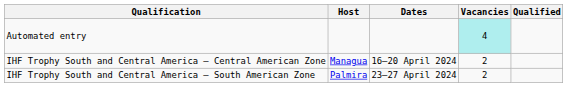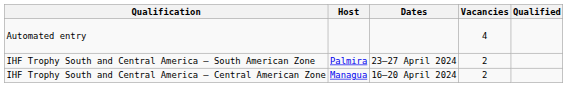 <table class="wikitable">
 <tr>
 <th>Qualification</th>
 <th>Host</th>
 <th>Dates</th>
 <th>Vacancies</th>
 <th>Qualified</th>
 </tr>
 <tr>
 <td>Automated entry</td>
 <td></td>
 <td></td>
-<td align=center style="background: paleturquoise;">4</td>
+<td align=center>4</td>
 <td><br><br><br></td>
+</tr>
+<tr>
+<td>IHF Trophy South and Central America – South American Zone</td>
+<td> <a href='#'>Palmira</a></td>
+<td>23–27 April 2024</td>
+<td align=center>2</td>
+<td><br></td>
 </tr>
 <tr>
 <td>IHF Trophy South and Central America – Central American Zone</td>
 <td> <a href='#'>Managua</a></td>
 <td>16–20 April 2024</td>
 <td align=center>2</td>
 <td><br></td>
 </tr>
-<tr>
-<td>IHF Trophy South and Central America – South American Zone</td>
-<td> <a href='#'>Palmira</a></td>
-<td>23–27 April 2024</td>
-<td align=center>2</td>
-<td><br></td>
-</tr>
 </table>
